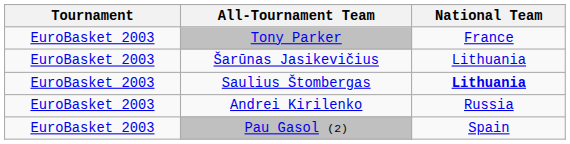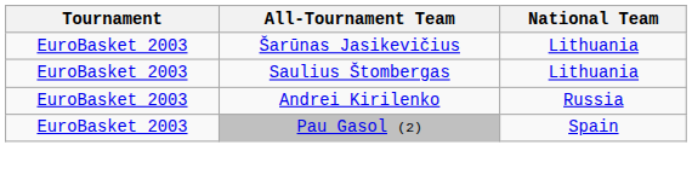 <table class="wikitable sortable" style="text-align:center; width: 60%">
 <tr>
 <th>Tournament</th>
 <th>All-Tournament Team</th>
 <th>National Team</th>
-</tr>
-<tr>
-<td><a href='#'>EuroBasket 2003</a></td>
-<td bgcolor="#C0C0C0"> <a href='#'>Tony Parker</a></td>
-<td> <a href='#'>France</a></td>
 </tr>
 <tr>
 <td><a href='#'>EuroBasket 2003</a></td>
 <td> <a href='#'>Šarūnas Jasikevičius</a></td>
 <td> <a href='#'>Lithuania</a></td>
 </tr>
 <tr>
 <td><a href='#'>EuroBasket 2003</a></td>
 <td> <a href='#'>Saulius Štombergas</a></td>
-<td><strong> <a href='#'>Lithuania</a></strong></td>
+<td> <a href='#'>Lithuania</a></td>
 </tr>
 <tr>
 <td><a href='#'>EuroBasket 2003</a></td>
 <td> <a href='#'>Andrei Kirilenko</a></td>
 <td> <a href='#'>Russia</a></td>
 </tr>
 <tr>
 <td><a href='#'>EuroBasket 2003</a></td>
 <td bgcolor="#C0C0C0"> <a href='#'>Pau Gasol</a> <small>(2)</small></td>
 <td> <a href='#'>Spain</a></td>
 </tr>
 </table>
